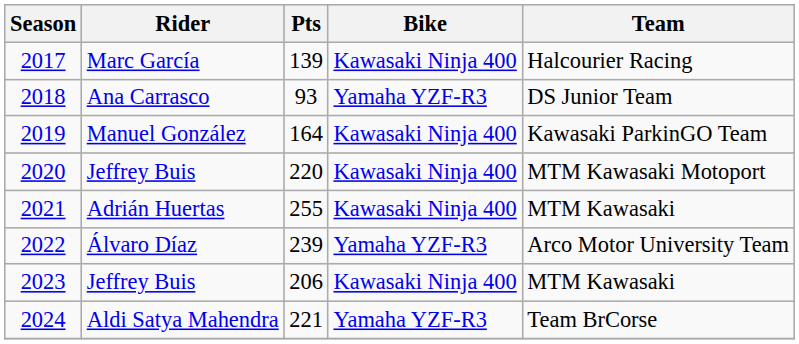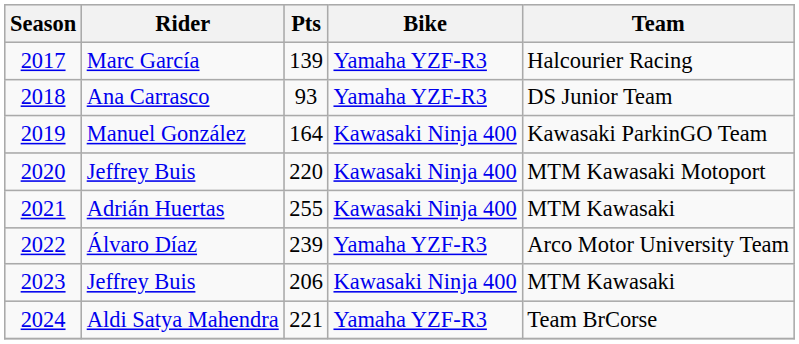 <table class="wikitable sortable" style="font-size: 90%;">
 <tr>
 <th>Season</th>
 <th>Rider</th>
 <th>Pts</th>
 <th>Bike</th>
 <th>Team</th>
 </tr>
 <tr>
 <td align=center><a href='#'>2017</a></td>
 <td> <a href='#'>Marc García</a></td>
 <td align=center>139</td>
-<td><a href='#'>Kawasaki Ninja 400</a></td>
+<td><a href='#'>Yamaha YZF-R3</a></td>
 <td>Halcourier Racing</td>
 </tr>
 <tr>
 <td align=center><a href='#'>2018</a></td>
 <td> <a href='#'>Ana Carrasco</a></td>
 <td align=center>93</td>
 <td><a href='#'>Yamaha YZF-R3</a></td>
 <td>DS Junior Team</td>
 </tr>
 <tr>
 <td align=center><a href='#'>2019</a></td>
 <td> <a href='#'>Manuel González</a></td>
 <td align=center>164</td>
 <td><a href='#'>Kawasaki Ninja 400</a></td>
 <td>Kawasaki ParkinGO Team</td>
 </tr>
 <tr>
 <td align=center><a href='#'>2020</a></td>
 <td> <a href='#'>Jeffrey Buis</a></td>
 <td align=center>220</td>
 <td><a href='#'>Kawasaki Ninja 400</a></td>
 <td>MTM Kawasaki Motoport</td>
 </tr>
 <tr>
 <td align=center><a href='#'>2021</a></td>
 <td> <a href='#'>Adrián Huertas</a></td>
 <td align=center>255</td>
 <td><a href='#'>Kawasaki Ninja 400</a></td>
 <td>MTM Kawasaki</td>
 </tr>
 <tr>
 <td align=center><a href='#'>2022</a></td>
 <td> <a href='#'>Álvaro Díaz</a></td>
 <td align=center>239</td>
 <td><a href='#'>Yamaha YZF-R3</a></td>
 <td>Arco Motor University Team</td>
 </tr>
 <tr>
 <td align=center><a href='#'>2023</a></td>
 <td> <a href='#'>Jeffrey Buis</a></td>
 <td align=center>206</td>
 <td><a href='#'>Kawasaki Ninja 400</a></td>
 <td>MTM Kawasaki</td>
 </tr>
 <tr>
 <td align=center><a href='#'>2024</a></td>
 <td> <a href='#'>Aldi Satya Mahendra</a></td>
 <td align=center>221</td>
 <td><a href='#'>Yamaha YZF-R3</a></td>
 <td>Team BrCorse</td>
 </tr>
 <tr>
 </tr>
 </table>
